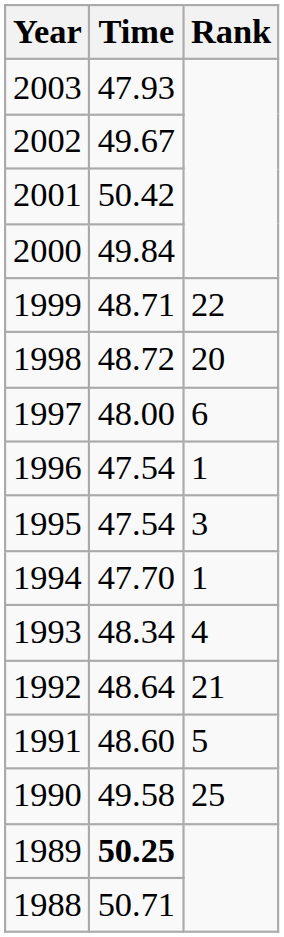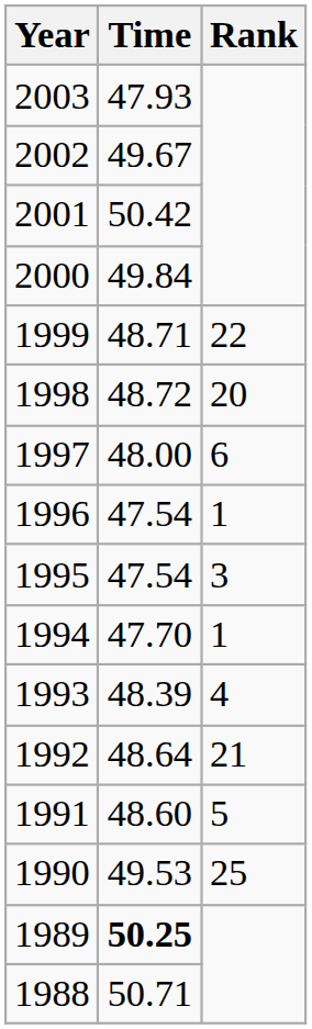 <table class=wikitable>
 <tr>
 <th>Year</th>
 <th>Time</th>
 <th>Rank</th>
 </tr>
 <tr>
 <td>2003</td>
 <td>47.93</td>
 </tr>
 <tr>
 <td>2002</td>
 <td>49.67</td>
 </tr>
 <tr>
 <td>2001</td>
 <td>50.42</td>
 </tr>
 <tr>
 <td>2000</td>
 <td>49.84</td>
 </tr>
 <tr>
 <td>1999</td>
 <td>48.71</td>
 <td>22</td>
 </tr>
 <tr>
 <td>1998</td>
 <td>48.72</td>
 <td>20</td>
 </tr>
 <tr>
 <td>1997</td>
 <td>48.00</td>
 <td>6</td>
 </tr>
 <tr>
 <td>1996</td>
 <td>47.54</td>
 <td>1</td>
 </tr>
 <tr>
 <td>1995</td>
 <td>47.54</td>
 <td>3</td>
 </tr>
 <tr>
 <td>1994</td>
 <td>47.70</td>
 <td>1</td>
 </tr>
 <tr>
 <td>1993</td>
-<td>48.34</td>
+<td>48.39</td>
 <td>4</td>
 </tr>
 <tr>
 <td>1992</td>
 <td>48.64</td>
 <td>21</td>
 </tr>
 <tr>
 <td>1991</td>
 <td>48.60</td>
 <td>5</td>
 </tr>
 <tr>
 <td>1990</td>
-<td>49.58</td>
+<td>49.53</td>
 <td>25</td>
 </tr>
 <tr>
 <td>1989</td>
 <td><strong>50.25</strong></td>
 </tr>
 <tr>
 <td>1988</td>
 <td>50.71</td>
 </tr>
 </table>
